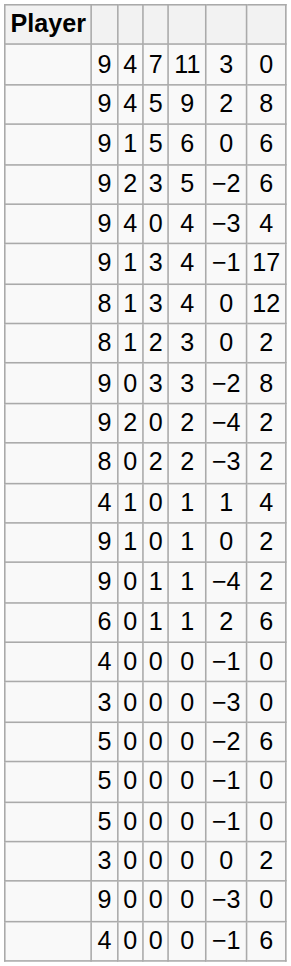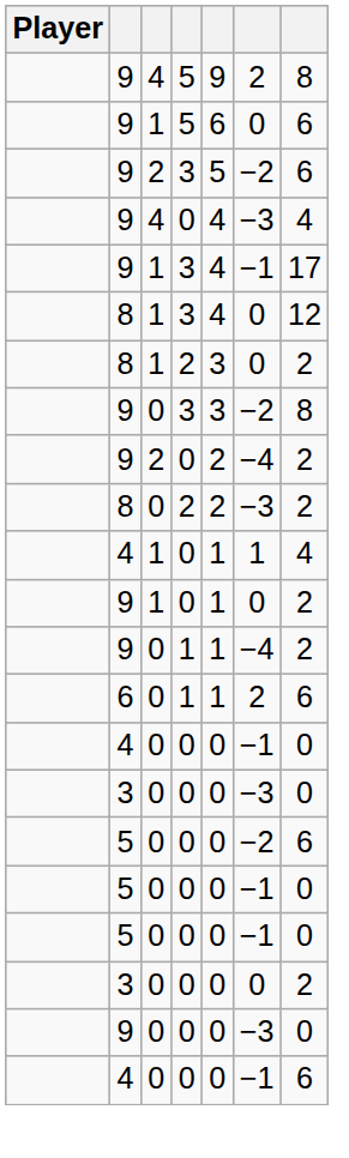 <table class="wikitable sortable" style="text-align:center;">
 <tr>
 <th>Player</th>
 <th></th>
 <th></th>
 <th></th>
 <th></th>
 <th data-sort-type="number"></th>
 <th></th>
-</tr>
-<tr>
-<td></td>
-<td>9</td>
-<td>4</td>
-<td>7</td>
-<td>11</td>
-<td>3</td>
-<td>0</td>
 </tr>
 <tr>
 <td></td>
 <td>9</td>
 <td>4</td>
 <td>5</td>
 <td>9</td>
 <td>2</td>
 <td>8</td>
 </tr>
 <tr>
 <td></td>
 <td>9</td>
 <td>1</td>
 <td>5</td>
 <td>6</td>
 <td>0</td>
 <td>6</td>
 </tr>
 <tr>
 <td></td>
 <td>9</td>
 <td>2</td>
 <td>3</td>
 <td>5</td>
 <td>−2</td>
 <td>6</td>
 </tr>
 <tr>
 <td></td>
 <td>9</td>
 <td>4</td>
 <td>0</td>
 <td>4</td>
 <td>−3</td>
 <td>4</td>
 </tr>
 <tr>
 <td></td>
 <td>9</td>
 <td>1</td>
 <td>3</td>
 <td>4</td>
 <td>−1</td>
 <td>17</td>
 </tr>
 <tr>
 <td></td>
 <td>8</td>
 <td>1</td>
 <td>3</td>
 <td>4</td>
 <td>0</td>
 <td>12</td>
 </tr>
 <tr>
 <td></td>
 <td>8</td>
 <td>1</td>
 <td>2</td>
 <td>3</td>
 <td>0</td>
 <td>2</td>
 </tr>
 <tr>
 <td></td>
 <td>9</td>
 <td>0</td>
 <td>3</td>
 <td>3</td>
 <td>−2</td>
 <td>8</td>
 </tr>
 <tr>
 <td></td>
 <td>9</td>
 <td>2</td>
 <td>0</td>
 <td>2</td>
 <td>−4</td>
 <td>2</td>
 </tr>
 <tr>
 <td></td>
 <td>8</td>
 <td>0</td>
 <td>2</td>
 <td>2</td>
 <td>−3</td>
 <td>2</td>
 </tr>
 <tr>
 <td></td>
 <td>4</td>
 <td>1</td>
 <td>0</td>
 <td>1</td>
 <td>1</td>
 <td>4</td>
 </tr>
 <tr>
 <td></td>
 <td>9</td>
 <td>1</td>
 <td>0</td>
 <td>1</td>
 <td>0</td>
 <td>2</td>
 </tr>
 <tr>
 <td></td>
 <td>9</td>
 <td>0</td>
 <td>1</td>
 <td>1</td>
 <td>−4</td>
 <td>2</td>
 </tr>
 <tr>
 <td></td>
 <td>6</td>
 <td>0</td>
 <td>1</td>
 <td>1</td>
 <td>2</td>
 <td>6</td>
 </tr>
 <tr>
 <td></td>
 <td>4</td>
 <td>0</td>
 <td>0</td>
 <td>0</td>
 <td>−1</td>
 <td>0</td>
 </tr>
 <tr>
 <td></td>
 <td>3</td>
 <td>0</td>
 <td>0</td>
 <td>0</td>
 <td>−3</td>
 <td>0</td>
 </tr>
 <tr>
 <td></td>
 <td>5</td>
 <td>0</td>
 <td>0</td>
 <td>0</td>
 <td>−2</td>
 <td>6</td>
 </tr>
 <tr>
 <td></td>
 <td>5</td>
 <td>0</td>
 <td>0</td>
 <td>0</td>
 <td>−1</td>
 <td>0</td>
 </tr>
 <tr>
 <td></td>
 <td>5</td>
 <td>0</td>
 <td>0</td>
 <td>0</td>
 <td>−1</td>
 <td>0</td>
 </tr>
 <tr>
 <td></td>
 <td>3</td>
 <td>0</td>
 <td>0</td>
 <td>0</td>
 <td>0</td>
 <td>2</td>
 </tr>
 <tr>
 <td></td>
 <td>9</td>
 <td>0</td>
 <td>0</td>
 <td>0</td>
 <td>−3</td>
 <td>0</td>
 </tr>
 <tr>
 <td></td>
 <td>4</td>
 <td>0</td>
 <td>0</td>
 <td>0</td>
 <td>−1</td>
 <td>6</td>
 </tr>
 </table>
